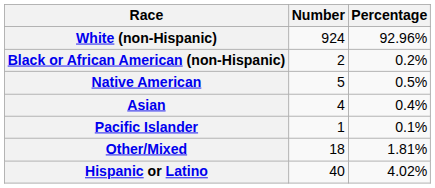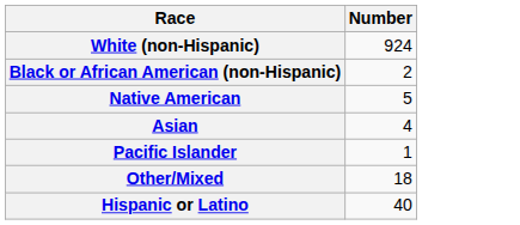 <table class="wikitable" style="text-align:right">
 <tr>
 <th scope="col">Race</th>
 <th scope="col">Number</th>
-<th scope="col">Percentage</th>
 </tr>
 <tr>
 <th scope="row"><a href='#'>White</a> (non-Hispanic)</th>
 <td>924</td>
-<td>92.96%</td>
 </tr>
 <tr>
 <th scope="row"><a href='#'>Black or African American</a> (non-Hispanic)</th>
 <td>2</td>
-<td>0.2%</td>
 </tr>
 <tr>
 <th scope="row"><a href='#'>Native American</a></th>
 <td>5</td>
-<td>0.5%</td>
 </tr>
 <tr>
 <th scope="row"><a href='#'>Asian</a></th>
 <td>4</td>
-<td>0.4%</td>
 </tr>
 <tr>
 <th scope="row"><a href='#'>Pacific Islander</a></th>
 <td>1</td>
-<td>0.1%</td>
 </tr>
 <tr>
 <th scope="row"><a href='#'>Other/Mixed</a></th>
 <td>18</td>
-<td>1.81%</td>
 </tr>
 <tr>
 <th scope="row"><a href='#'>Hispanic</a> or <a href='#'>Latino</a></th>
 <td>40</td>
-<td>4.02%</td>
 </tr>
 </table>
